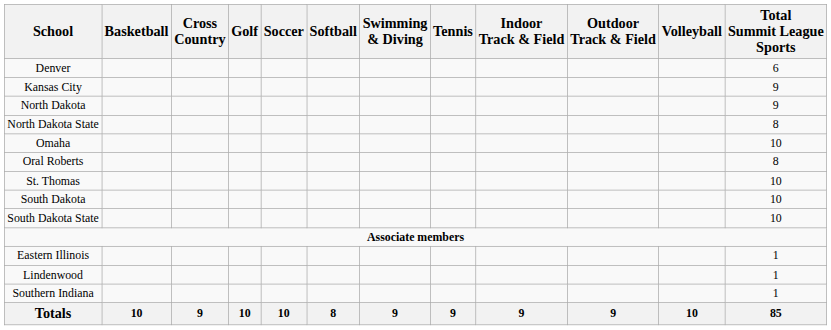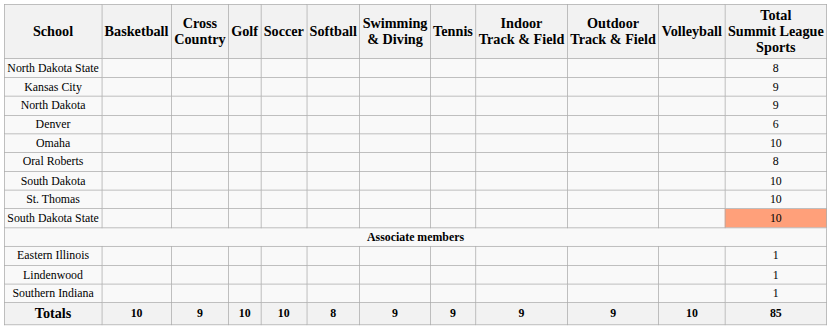 <table class="wikitable" style="text-align:center; width:88%;">
 <tr>
 <th><big>School</big></th>
 <th><big> Basketball</big></th>
 <th><big>Cross<br>Country </big></th>
 <th><big> Golf</big></th>
 <th><big>Soccer </big></th>
 <th><big>Softball </big></th>
 <th><big> Swimming<br>& Diving</big></th>
 <th><big>Tennis</big></th>
 <th><big> Indoor<br>Track & Field</big></th>
 <th><big>Outdoor<br>Track & Field</big></th>
 <th><big>Volleyball</big></th>
 <th><big>Total<br>Summit League<br> Sports</big></th>
 </tr>
 <tr>
-<td>Denver</td>
+<td>North Dakota State</td>
 <td></td>
 <td></td>
 <td></td>
 <td></td>
 <td></td>
 <td></td>
 <td></td>
 <td></td>
 <td></td>
 <td></td>
-<td>6</td>
+<td>8</td>
 </tr>
 <tr>
 <td>Kansas City</td>
 <td></td>
 <td></td>
 <td></td>
 <td></td>
 <td></td>
 <td></td>
 <td></td>
 <td></td>
 <td></td>
 <td></td>
 <td>9</td>
 </tr>
 <tr>
 <td>North Dakota</td>
 <td></td>
 <td></td>
 <td></td>
 <td></td>
 <td></td>
 <td></td>
 <td></td>
 <td></td>
 <td></td>
 <td></td>
 <td>9</td>
 </tr>
 <tr>
-<td>North Dakota State</td>
+<td>Denver</td>
 <td></td>
 <td></td>
 <td></td>
 <td></td>
 <td></td>
 <td></td>
 <td></td>
 <td></td>
 <td></td>
 <td></td>
-<td>8</td>
+<td>6</td>
 </tr>
 <tr>
 <td>Omaha</td>
 <td></td>
 <td></td>
 <td></td>
 <td></td>
 <td></td>
 <td></td>
 <td></td>
 <td></td>
 <td></td>
 <td></td>
 <td>10</td>
 </tr>
 <tr>
 <td>Oral Roberts</td>
 <td></td>
 <td></td>
 <td></td>
 <td></td>
 <td></td>
 <td></td>
 <td></td>
 <td></td>
 <td></td>
 <td></td>
 <td>8</td>
 </tr>
 <tr>
-<td>St. Thomas</td>
+<td>South Dakota</td>
 <td></td>
 <td></td>
 <td></td>
 <td></td>
 <td></td>
 <td></td>
 <td></td>
 <td></td>
 <td></td>
 <td></td>
 <td>10</td>
 </tr>
 <tr>
-<td>South Dakota</td>
+<td>St. Thomas</td>
 <td></td>
 <td></td>
 <td></td>
 <td></td>
 <td></td>
 <td></td>
 <td></td>
 <td></td>
 <td></td>
 <td></td>
 <td>10</td>
 </tr>
 <tr>
 <td>South Dakota State</td>
 <td></td>
 <td></td>
 <td></td>
 <td></td>
 <td></td>
 <td></td>
 <td></td>
 <td></td>
 <td></td>
 <td></td>
-<td>10<br></td>
+<td style="background: lightsalmon;">10<br></td>
 </tr>
 <tr>
 <td colspan=12><strong>Associate members</strong></td>
 </tr>
 <tr>
 <td>Eastern Illinois</td>
 <td></td>
 <td></td>
 <td></td>
 <td></td>
 <td></td>
 <td></td>
 <td></td>
 <td></td>
 <td></td>
 <td></td>
 <td>1</td>
 </tr>
 <tr>
 <td>Lindenwood</td>
 <td></td>
 <td></td>
 <td></td>
 <td></td>
 <td></td>
 <td></td>
 <td></td>
 <td></td>
 <td></td>
 <td></td>
 <td>1</td>
 </tr>
 <tr>
 <td>Southern Indiana</td>
 <td></td>
 <td></td>
 <td></td>
 <td></td>
 <td></td>
 <td></td>
 <td></td>
 <td></td>
 <td></td>
 <td></td>
 <td>1</td>
 </tr>
 <tr>
 <th><big>Totals</big></th>
 <th>10</th>
 <th>9</th>
 <th>10</th>
 <th>10</th>
 <th>8</th>
 <th>9</th>
 <th>9</th>
 <th>9</th>
 <th>9</th>
 <th>10</th>
 <th>85</th>
 </tr>
 </table>
